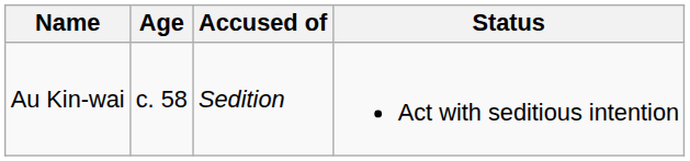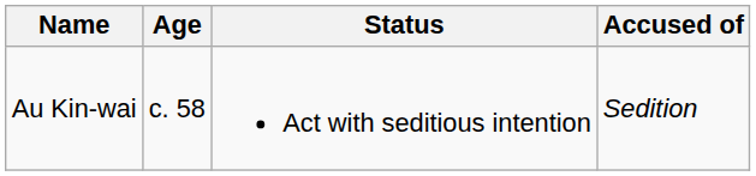 <table class="wikitable">
 <tr>
 <th>Name</th>
 <th>Age</th>
+<th>Status</th>
 <th>Accused of</th>
-<th>Status</th>
 </tr>
 <tr>
 <td>Au Kin-wai</td>
 <td>c. 58</td>
+<td><br><ul><li>Act with seditious intention</li></ul></td>
 <td><em>Sedition</em></td>
-<td><br><ul><li>Act with seditious intention</li></ul></td>
 </tr>
 </table>
